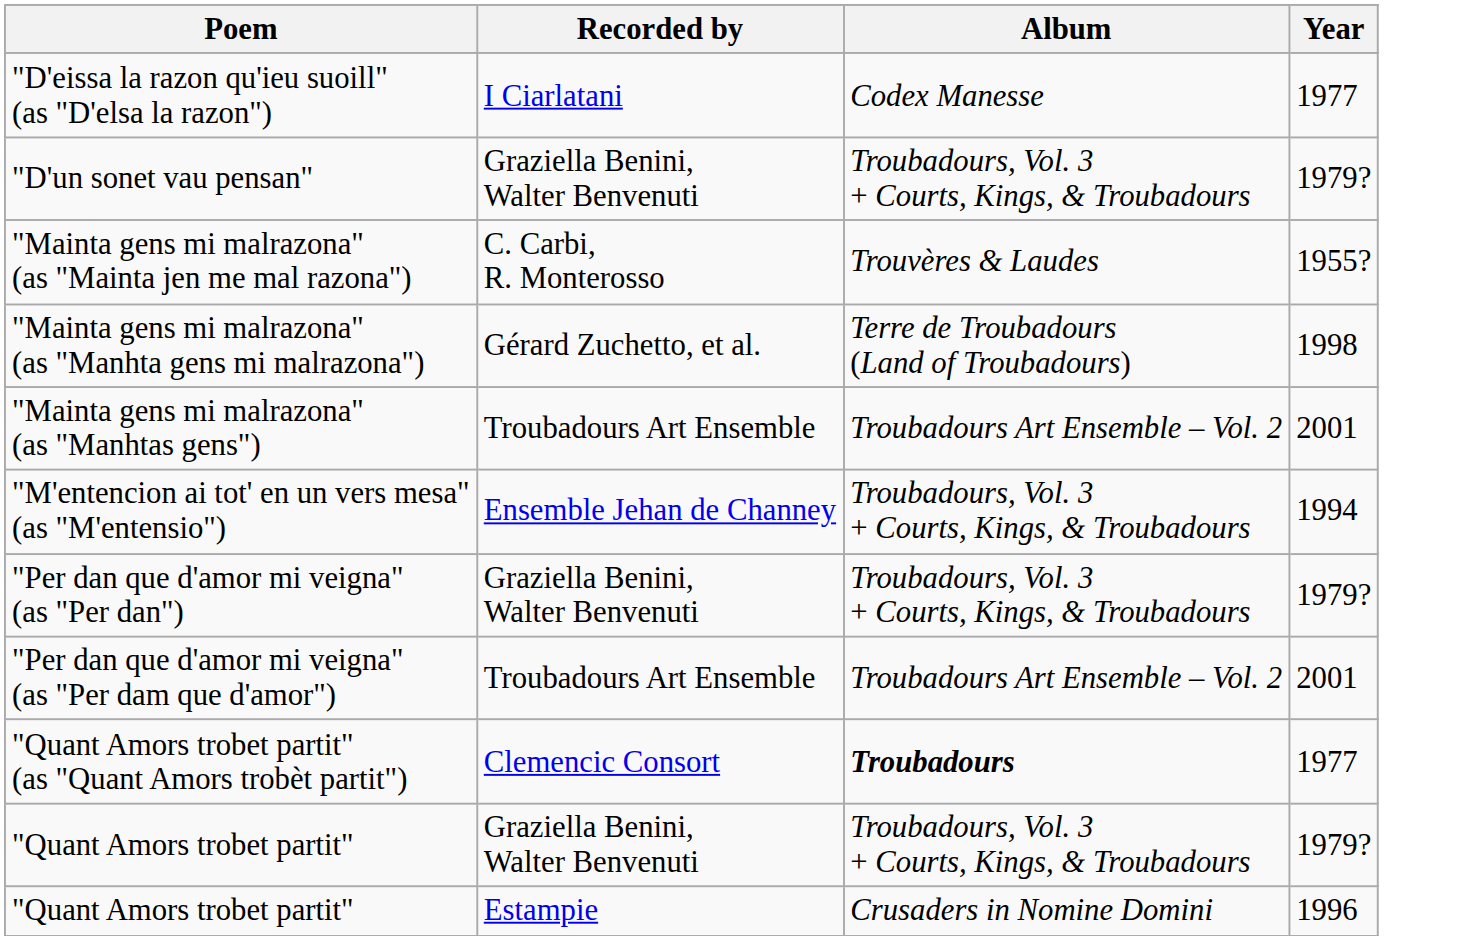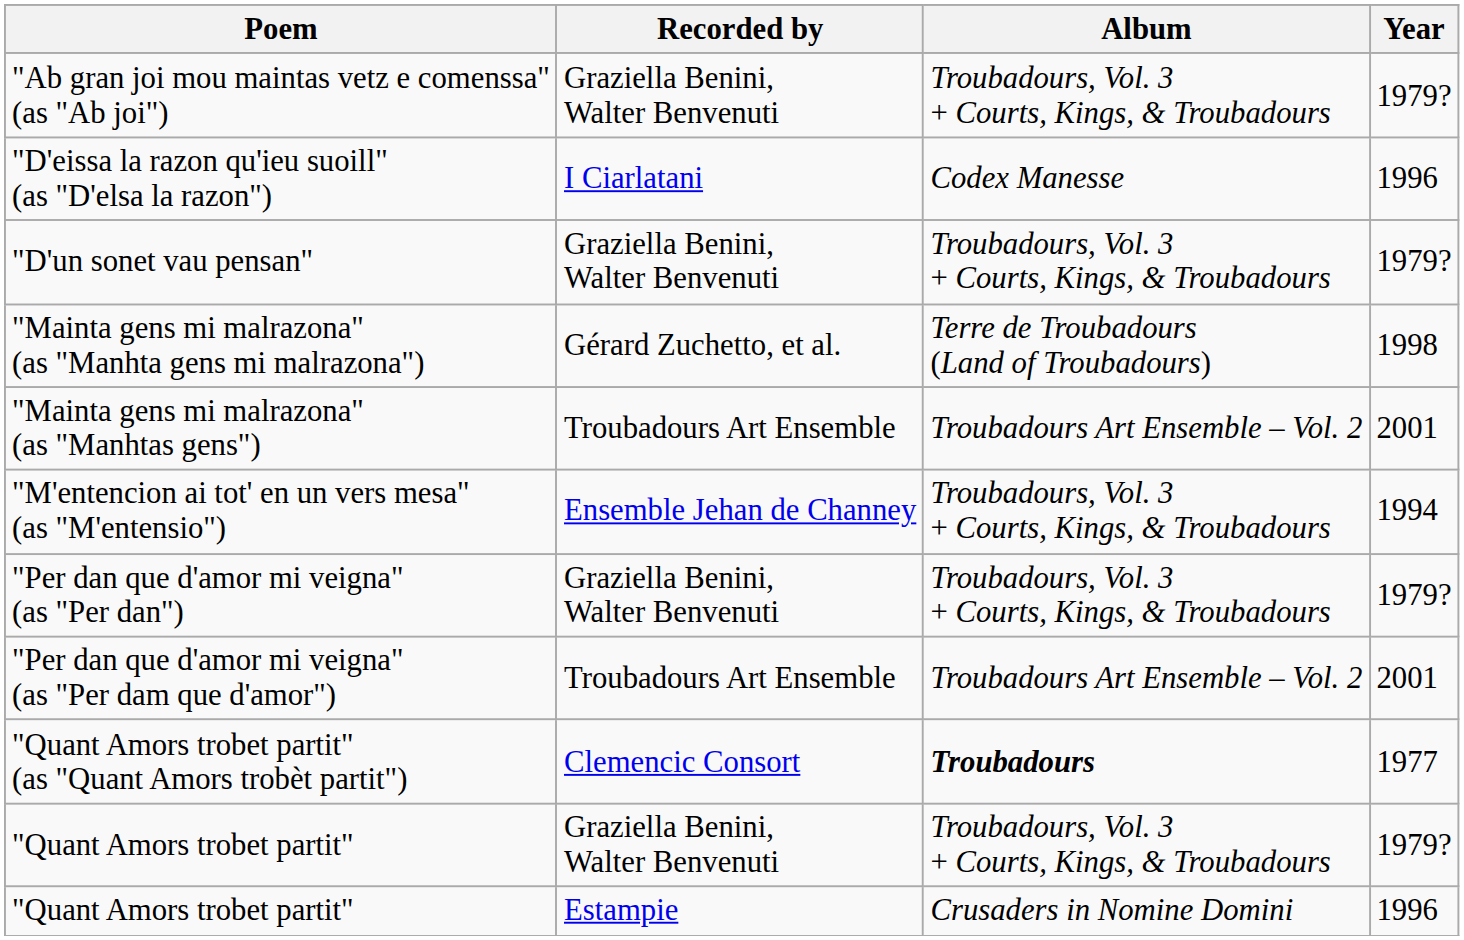 <table CLASS="wikitable sortable">
 <tr>
 <th>Poem</th>
 <th>Recorded by</th>
 <th>Album</th>
 <th>Year</th>
 </tr>
 <tr>
+<td>"Ab gran joi mou maintas vetz e comenssa" <br> (as "Ab joi")</td>
+<td>Graziella Benini, <br> Walter Benvenuti</td>
+<td><em>Troubadours, Vol. 3</em> <br> + <em>Courts, Kings, & Troubadours</em></td>
+<td>1979?<br></td>
+</tr>
+<tr>
 <td>"D'eissa la razon qu'ieu suoill" <br> (as "D'elsa la razon")</td>
 <td><a href='#'>I Ciarlatani</a></td>
 <td><em>Codex Manesse</em></td>
-<td>1977<br></td>
+<td>1996<br></td>
 </tr>
 <tr>
 <td>"D'un sonet vau pensan"</td>
 <td>Graziella Benini, <br> Walter Benvenuti</td>
 <td><em>Troubadours, Vol. 3</em> <br> + <em>Courts, Kings, & Troubadours</em></td>
 <td>1979?<br></td>
-</tr>
-<tr>
-<td>"Mainta gens mi malrazona" <br> (as "Mainta jen me mal razona")</td>
-<td>C. Carbi, <br> R. Monterosso</td>
-<td><em>Trouvères & Laudes</em></td>
-<td>1955?<br></td>
 </tr>
 <tr>
 <td>"Mainta gens mi malrazona" <br> (as "Manhta gens mi malrazona")</td>
 <td>Gérard Zuchetto, et al.</td>
 <td><em>Terre de Troubadours</em><br>(<em>Land of Troubadours</em>)</td>
 <td>1998<br></td>
 </tr>
 <tr>
 <td>"Mainta gens mi malrazona" <br> (as "Manhtas gens")</td>
 <td>Troubadours Art Ensemble</td>
 <td><em>Troubadours Art Ensemble – Vol. 2</em></td>
 <td>2001<br></td>
 </tr>
 <tr>
 <td>"M'entencion ai tot' en un vers mesa" <br> (as "M'entensio")</td>
 <td><a href='#'>Ensemble Jehan de Channey</a></td>
 <td><em>Troubadours, Vol. 3</em> <br> + <em>Courts, Kings, & Troubadours</em></td>
 <td>1994<br></td>
 </tr>
 <tr>
 <td>"Per dan que d'amor mi veigna" <br> (as "Per dan")</td>
 <td>Graziella Benini, <br> Walter Benvenuti</td>
 <td><em>Troubadours, Vol. 3</em> <br> + <em>Courts, Kings, & Troubadours</em></td>
 <td>1979?<br></td>
 </tr>
 <tr>
 <td>"Per dan que d'amor mi veigna" <br> (as "Per dam que d'amor")</td>
 <td>Troubadours Art Ensemble</td>
 <td><em>Troubadours Art Ensemble – Vol. 2</em></td>
 <td>2001<br></td>
 </tr>
 <tr>
 <td>"Quant Amors trobet partit" <br> (as "Quant Amors trobèt partit")</td>
 <td><a href='#'>Clemencic Consort</a></td>
 <td><strong><em>Troubadours</em></strong></td>
 <td>1977<br></td>
 </tr>
 <tr>
 <td>"Quant Amors trobet partit"</td>
 <td>Graziella Benini, <br> Walter Benvenuti</td>
 <td><em>Troubadours, Vol. 3</em> <br> + <em>Courts, Kings, & Troubadours</em></td>
 <td>1979?<br></td>
 </tr>
 <tr>
 <td>"Quant Amors trobet partit"</td>
 <td><a href='#'>Estampie</a></td>
 <td><em>Crusaders in Nomine Domini</em></td>
 <td>1996<br></td>
 </tr>
 <tr>
 </tr>
 </table>
